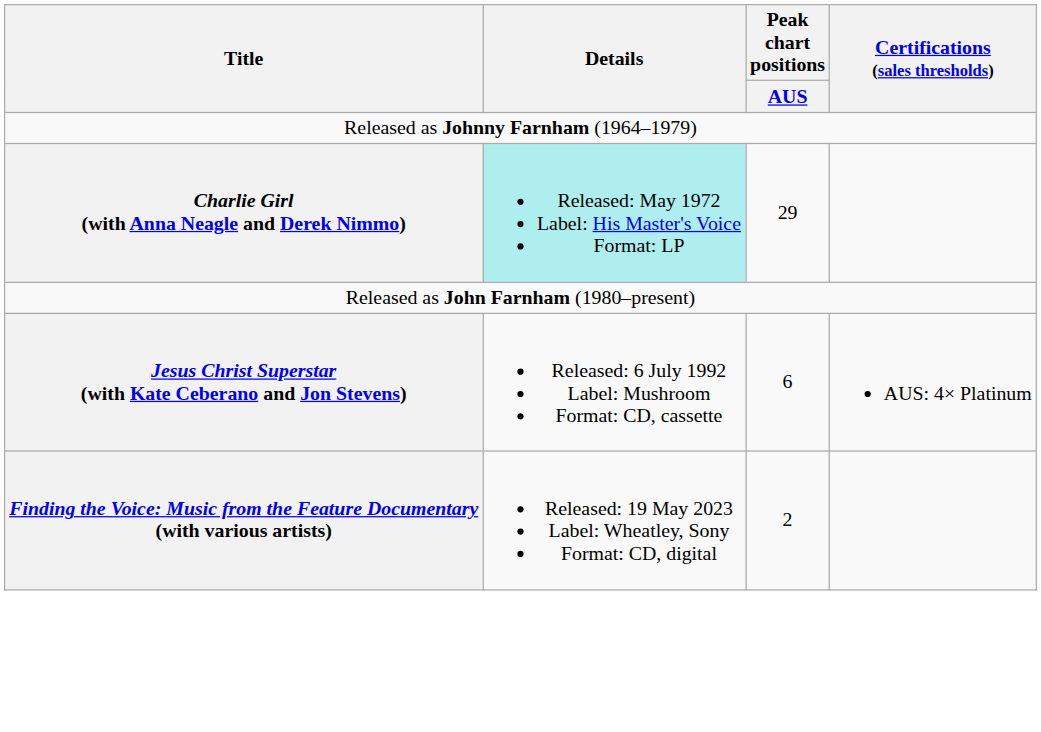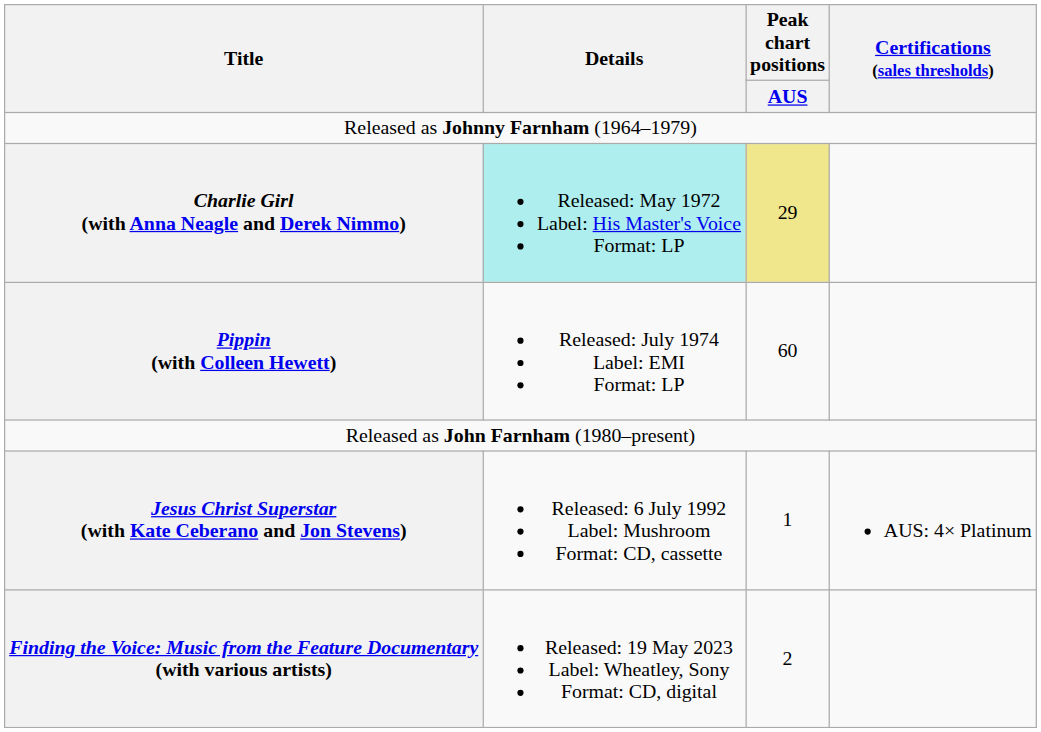 <table class="wikitable plainrowheaders" style="text-align:center;" border="1">
 <tr>
 <th rowspan="2">Title</th>
 <th rowspan="2">Details</th>
 <th colspan="1">Peak chart positions</th>
 <th rowspan="2"><a href='#'>Certifications</a><br><small>(<a href='#'>sales thresholds</a>)</small></th>
 </tr>
 <tr>
 <th width="35"><a href='#'>AUS</a><br></th>
 </tr>
 <tr>
 <td colspan=4>Released as <strong>Johnny Farnham</strong> (1964–1979)</td>
 </tr>
 <tr>
 <th scope="row"><em>Charlie Girl</em> <br> (with <a href='#'>Anna Neagle</a> and <a href='#'>Derek Nimmo</a>)</th>
 <td style="background: paleturquoise;"><br><ul><li>Released: May 1972</li><li>Label: <a href='#'>His Master's Voice</a></li><li>Format: LP</li></ul></td>
-<td>29</td>
+<td style="background: khaki;">29</td>
+<td></td>
+</tr>
+<tr>
+<th scope="row"><em><a href='#'>Pippin</a></em> <br> (with <a href='#'>Colleen Hewett</a>)</th>
+<td><br><ul><li>Released: July 1974</li><li>Label: EMI</li><li>Format: LP</li></ul></td>
+<td>60</td>
 <td></td>
 </tr>
 <tr>
 <td colspan=4>Released as <strong>John Farnham</strong> (1980–present)</td>
 </tr>
 <tr>
 <th scope="row"><em><a href='#'>Jesus Christ Superstar</a></em> <br> (with <a href='#'>Kate Ceberano</a> and <a href='#'>Jon Stevens</a>)</th>
 <td><br><ul><li>Released: 6 July 1992</li><li>Label: Mushroom</li><li>Format: CD, cassette</li></ul></td>
-<td>6</td>
+<td>1</td>
 <td><br><ul><li>AUS: 4× Platinum</li></ul></td>
 </tr>
 <tr>
 <th scope="row"><em><a href='#'>Finding the Voice: Music from the Feature Documentary</a></em> <br> (with various artists)</th>
 <td><br><ul><li>Released: 19 May 2023</li><li>Label: Wheatley, Sony</li><li>Format: CD, digital</li></ul></td>
 <td>2<br></td>
 <td></td>
 </tr>
 </table>
